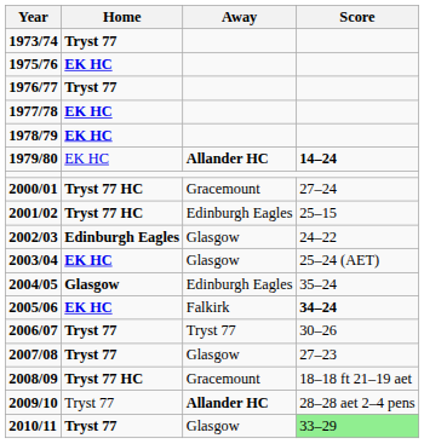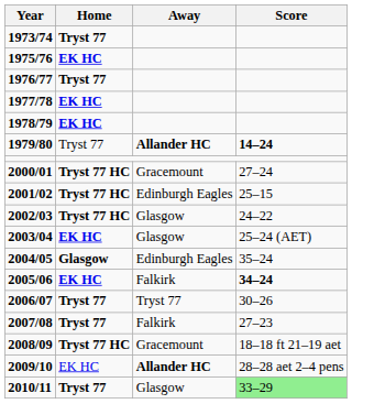 <table class="wikitable">
 <tr>
 <th><strong>Year</strong></th>
 <th><strong>Home</strong></th>
 <th><strong>Away</strong></th>
 <th><strong>Score</strong></th>
 </tr>
 <tr>
 <td><strong>1973/74</strong></td>
 <td><strong>Tryst 77</strong></td>
 <td></td>
 <td></td>
 </tr>
 <tr>
 <td><strong>1975/76</strong></td>
 <td><strong><a href='#'>EK HC</a></strong></td>
 <td></td>
 <td></td>
 </tr>
 <tr>
 <td><strong>1976/77</strong></td>
 <td><strong>Tryst 77</strong></td>
 <td></td>
 <td></td>
 </tr>
 <tr>
 <td><strong>1977/78</strong></td>
 <td><strong><a href='#'>EK HC</a></strong></td>
 <td></td>
 <td></td>
 </tr>
 <tr>
 <td><strong>1978/79</strong></td>
 <td><strong><a href='#'>EK HC</a></strong></td>
 <td></td>
 <td></td>
 </tr>
 <tr>
 <td><strong>1979/80</strong></td>
-<td><a href='#'>EK HC</a></td>
+<td>Tryst 77</td>
 <td><strong>Allander HC</strong></td>
 <td><strong>14–24</strong></td>
 </tr>
 <tr>
 <td></td>
 </tr>
 <tr>
 <td><strong>2000/01</strong></td>
 <td><strong>Tryst 77 HC</strong></td>
 <td>Gracemount</td>
 <td>27–24</td>
 </tr>
 <tr>
 <td><strong>2001/02</strong></td>
 <td><strong>Tryst 77 HC</strong></td>
 <td>Edinburgh Eagles</td>
 <td>25–15</td>
 </tr>
 <tr>
 <td><strong>2002/03</strong></td>
-<td><strong>Edinburgh Eagles</strong></td>
+<td><strong>Tryst 77 HC</strong></td>
 <td>Glasgow</td>
 <td>24–22</td>
 </tr>
 <tr>
 <td><strong>2003/04</strong></td>
 <td><strong><a href='#'>EK HC</a></strong></td>
 <td>Glasgow</td>
 <td>25–24 (AET)</td>
 </tr>
 <tr>
 <td><strong>2004/05</strong></td>
 <td><strong>Glasgow</strong></td>
 <td>Edinburgh Eagles</td>
 <td>35–24</td>
 </tr>
 <tr>
 <td><strong>2005/06</strong></td>
 <td><strong><a href='#'>EK HC</a></strong></td>
 <td>Falkirk</td>
 <td><strong>34–24</strong></td>
 </tr>
 <tr>
 <td><strong>2006/07</strong></td>
 <td><strong>Tryst 77</strong></td>
 <td>Tryst 77</td>
 <td>30–26</td>
 </tr>
 <tr>
 <td><strong>2007/08</strong></td>
 <td><strong>Tryst 77</strong></td>
-<td>Glasgow</td>
+<td>Falkirk</td>
 <td>27–23</td>
 </tr>
 <tr>
 <td><strong>2008/09</strong></td>
 <td><strong>Tryst 77 HC</strong></td>
 <td>Gracemount</td>
 <td>18–18 ft 21–19 aet</td>
 </tr>
 <tr>
 <td><strong>2009/10</strong></td>
-<td>Tryst 77</td>
+<td><a href='#'>EK HC</a></td>
 <td><strong>Allander HC</strong></td>
 <td>28–28 aet 2–4 pens</td>
 </tr>
 <tr>
 <td><strong>2010/11</strong></td>
 <td><strong>Tryst 77</strong></td>
 <td>Glasgow</td>
 <td style="background: lightgreen;">33–29</td>
 </tr>
 </table>
